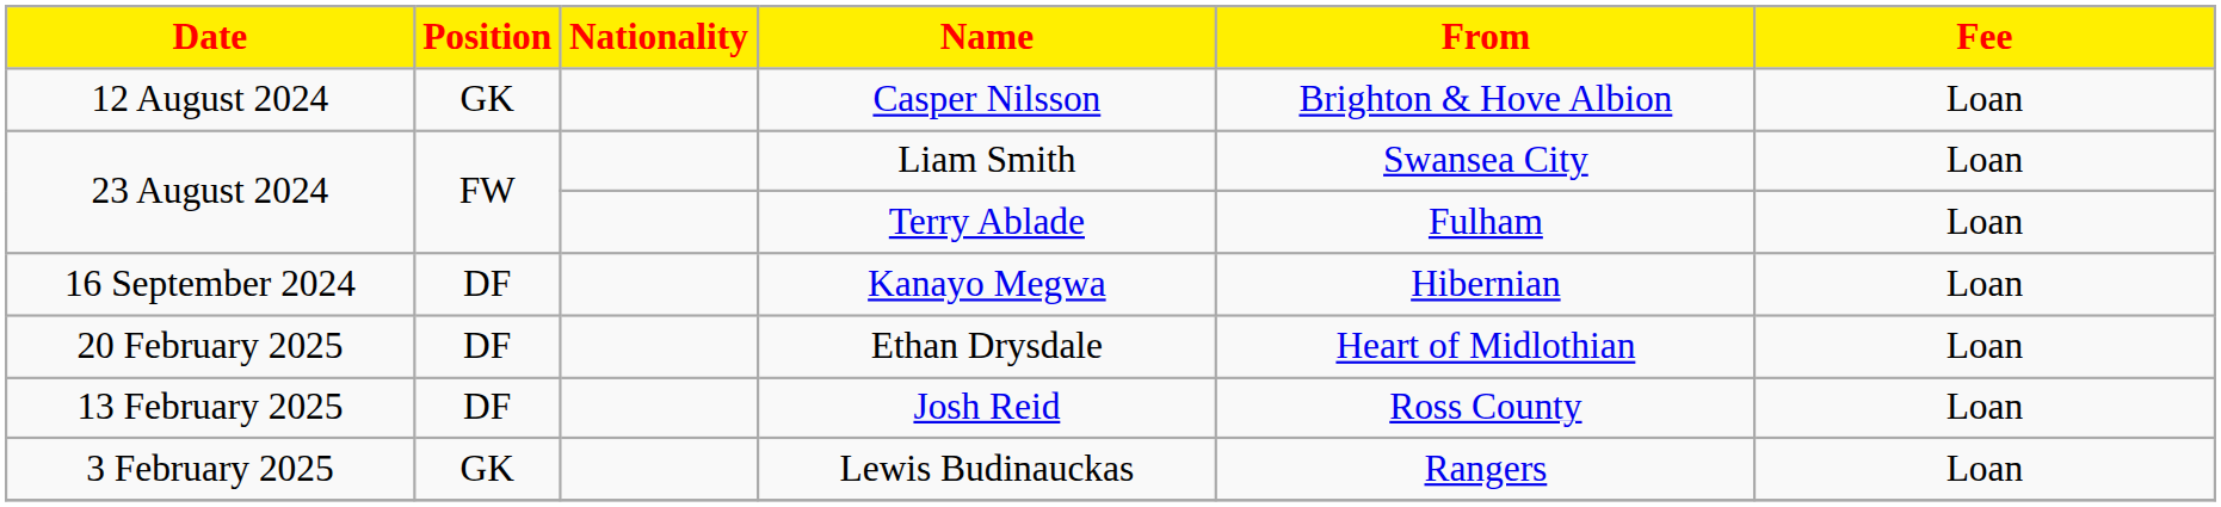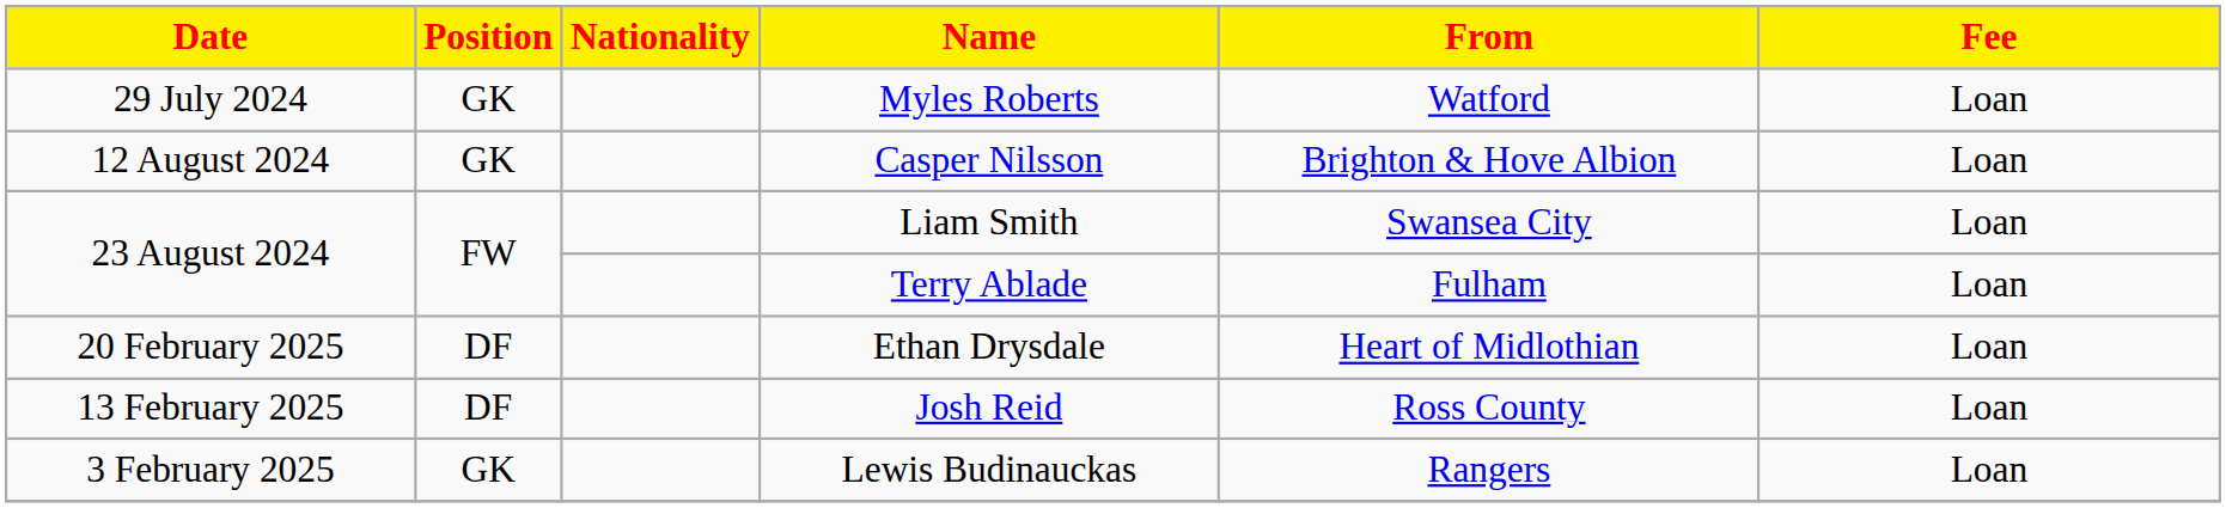 <table class="wikitable"  style="text-align:center; font-size:90%; ">
 <tr>
 <th style="background:#FFEF00; color:red; width:150px;">Date</th>
 <th style="background:#FFEF00; color:red; width:45px;">Position</th>
 <th style="background:#FFEF00; color:red; width:45px;">Nationality</th>
 <th style="background:#FFEF00; color:red; width:170px;">Name</th>
 <th style="background:#FFEF00; color:red; width:200px;">From</th>
 <th style="background:#FFEF00; color:red; width:170px;">Fee</th>
+</tr>
+<tr>
+<td>29 July 2024</td>
+<td>GK</td>
+<td></td>
+<td><a href='#'>Myles Roberts</a></td>
+<td><a href='#'>Watford</a></td>
+<td>Loan</td>
 </tr>
 <tr>
 <td>12 August 2024</td>
 <td>GK</td>
 <td></td>
 <td><a href='#'>Casper Nilsson</a></td>
 <td><a href='#'>Brighton & Hove Albion</a></td>
 <td>Loan</td>
 </tr>
 <tr>
 <td rowspan=2>23 August 2024</td>
 <td rowspan=2>FW</td>
 <td></td>
 <td>Liam Smith</td>
 <td><a href='#'>Swansea City</a></td>
 <td>Loan</td>
 </tr>
 <tr>
 <td></td>
 <td><a href='#'>Terry Ablade</a></td>
 <td><a href='#'>Fulham</a></td>
-<td>Loan</td>
-</tr>
-<tr>
-<td>16 September 2024</td>
-<td>DF</td>
-<td></td>
-<td><a href='#'>Kanayo Megwa</a></td>
-<td><a href='#'>Hibernian</a></td>
 <td>Loan</td>
 </tr>
 <tr>
 <td>20 February 2025</td>
 <td>DF</td>
 <td></td>
 <td>Ethan Drysdale</td>
 <td><a href='#'>Heart of Midlothian</a></td>
 <td>Loan</td>
 </tr>
 <tr>
 <td>13 February 2025</td>
 <td>DF</td>
 <td></td>
 <td><a href='#'>Josh Reid</a></td>
 <td><a href='#'>Ross County</a></td>
 <td>Loan</td>
 </tr>
 <tr>
 <td>3 February 2025</td>
 <td>GK</td>
 <td></td>
 <td>Lewis Budinauckas</td>
 <td><a href='#'>Rangers</a></td>
 <td>Loan</td>
 </tr>
 <tr>
 </tr>
 </table>
